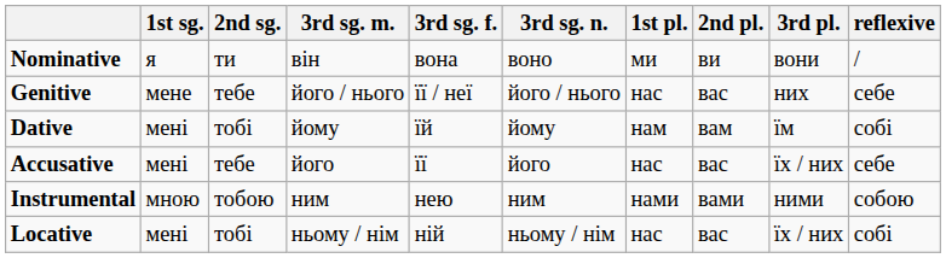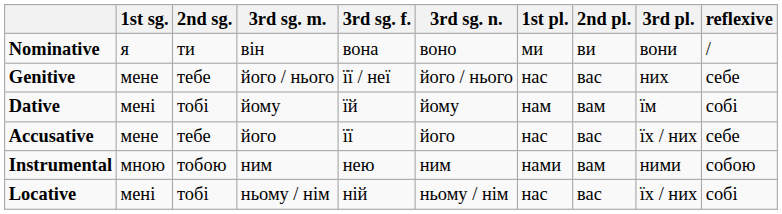 <table class="wikitable" align=center>
 <tr>
 <th></th>
 <th>1st sg.</th>
 <th>2nd sg.</th>
 <th>3rd sg. m.</th>
 <th>3rd sg. f.</th>
 <th>3rd sg. n.</th>
 <th>1st pl.</th>
 <th>2nd pl.</th>
 <th>3rd pl.</th>
 <th>reflexive</th>
 </tr>
 <tr>
 <td><strong>Nominative</strong></td>
 <td>я</td>
 <td>ти</td>
 <td>він</td>
 <td>вона</td>
 <td>воно</td>
 <td>ми</td>
 <td>ви</td>
 <td>вони</td>
 <td>/</td>
 </tr>
 <tr>
 <td><strong>Genitive</strong></td>
 <td>мене</td>
 <td>тeбе</td>
 <td>його / нього</td>
 <td>її / неї</td>
 <td>його / нього</td>
 <td>нас</td>
 <td>вас</td>
 <td>них</td>
 <td>себе</td>
 </tr>
 <tr>
 <td><strong>Dative</strong></td>
 <td>мені</td>
 <td>тобі</td>
 <td>йому</td>
 <td>їй</td>
 <td>йому</td>
 <td>нам</td>
 <td>вам</td>
 <td>їм</td>
 <td>собі</td>
 </tr>
 <tr>
 <td><strong>Accusative</strong></td>
-<td>мені</td>
+<td>мене</td>
 <td>тебе</td>
 <td>його</td>
 <td>її</td>
 <td>його</td>
 <td>нас</td>
 <td>вас</td>
 <td>їх / них</td>
 <td>себе</td>
 </tr>
 <tr>
 <td><strong>Instrumental</strong></td>
 <td>мною</td>
 <td>тобою</td>
 <td>ним</td>
 <td>нею</td>
 <td>ним</td>
 <td>нами</td>
-<td>вами</td>
+<td>вам</td>
 <td>ними</td>
 <td>собою</td>
 </tr>
 <tr>
 <td><strong>Locative</strong></td>
 <td>мені</td>
 <td>тобі</td>
 <td>ньому / нім</td>
 <td>ній</td>
 <td>ньому / нім</td>
 <td>наc</td>
 <td>вас</td>
 <td>їх / них</td>
 <td>собі</td>
 </tr>
 </table>
